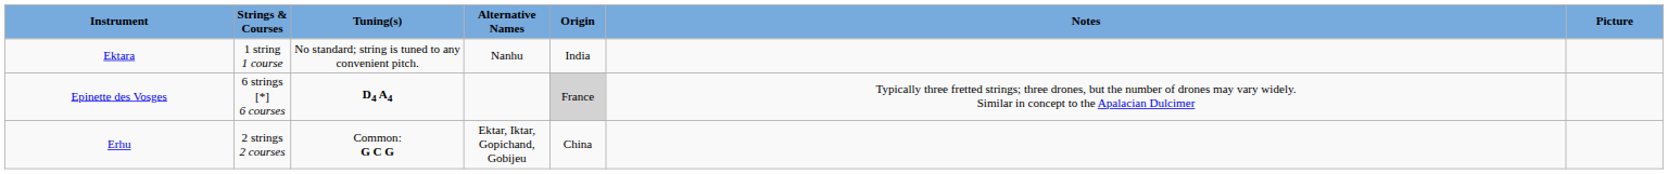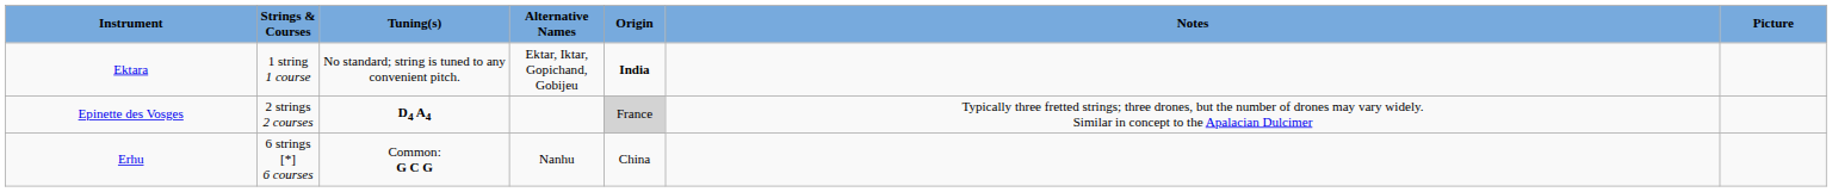 <table class="wikitable" style="margin:0.5em auto; clear:both; font-size:.9em; text-align:center; width:100%">
 <tr>
 <th style="background: #7ad;">Instrument</th>
 <th style="background: #7ad;" scope="col" width="62">Strings & Courses</th>
 <th style="background: #7ad;" scope="col" width="200">Tuning(s)</th>
 <th style="background: #7ad;" scope="col" width="96">Alternative Names</th>
 <th style="background: #7ad;" scope="col" width="60">Origin</th>
 <th style="background: #7ad;" scope="col" width'"140">Notes</th>
 <th style="background: #7ad;">Picture</th>
 </tr>
 <tr>
 <td><a href='#'>Ektara</a></td>
 <td>1 string<br><em>1 course</em></td>
 <td>No standard; string is tuned to any convenient pitch.</td>
-<td>Nanhu</td>
-<td>India</td>
+<td>Ektar, Iktar, Gopichand, Gobijeu</td>
+<td><strong>India</strong></td>
 <td></td>
 <td></td>
 </tr>
 <tr>
 <td><a href='#'>Epinette des Vosges</a></td>
-<td>6 strings [*]<br><em>6 courses</em></td>
+<td>2 strings<br><em>2 courses</em></td>
 <td><strong>D<sub>4</sub> A<sub>4</sub></strong></td>
 <td></td>
 <td style="background: lightgrey;">France</td>
 <td>Typically three fretted strings; three drones, but the number of drones may vary widely.<br>Similar in concept to the <a href='#'>Apalacian Dulcimer</a></td>
 <td></td>
 </tr>
 <tr>
 <td><a href='#'>Erhu</a></td>
-<td>2 strings<br><em>2 courses</em></td>
+<td>6 strings [*]<br><em>6 courses</em></td>
 <td>Common:<br><strong>G C G</strong></td>
-<td>Ektar, Iktar, Gopichand, Gobijeu</td>
+<td>Nanhu</td>
 <td>China</td>
 <td></td>
 <td></td>
 </tr>
 </table>
